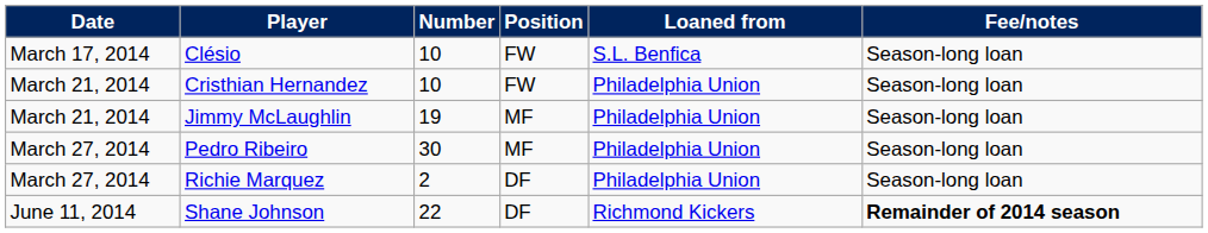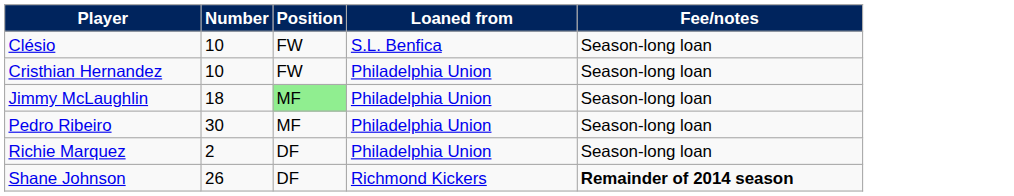 <table class="wikitable" style="text-align:left; font-size:95%;">
 <tr>
-<th style="color:white; background:#00245D; width:125px;">Date</th>
 <th style="color:white; background:#00245D; width:170px;">Player</th>
 <th style="color:white; background:#00245D; width:50px;">Number</th>
 <th style="color:white; background:#00245D; width:50px;">Position</th>
 <th style="color:white; background:#00245D; width:200px;">Loaned from</th>
 <th style="color:white; background:#00245D; width:250px;">Fee/notes</th>
 </tr>
 <tr>
-<td>March 17, 2014</td>
 <td> <a href='#'>Clésio</a></td>
 <td>10</td>
 <td>FW</td>
 <td> <a href='#'>S.L. Benfica</a></td>
 <td>Season-long loan</td>
 </tr>
 <tr>
-<td>March 21, 2014</td>
 <td> <a href='#'>Cristhian Hernandez</a></td>
 <td>10</td>
 <td>FW</td>
 <td> <a href='#'>Philadelphia Union</a></td>
 <td>Season-long loan</td>
 </tr>
 <tr>
-<td>March 21, 2014</td>
 <td> <a href='#'>Jimmy McLaughlin</a></td>
-<td>19</td>
-<td>MF</td>
+<td>18</td>
+<td style="background: lightgreen;">MF</td>
 <td> <a href='#'>Philadelphia Union</a></td>
 <td>Season-long loan</td>
 </tr>
 <tr>
-<td>March 27, 2014</td>
 <td> <a href='#'>Pedro Ribeiro</a></td>
 <td>30</td>
 <td>MF</td>
 <td> <a href='#'>Philadelphia Union</a></td>
 <td>Season-long loan</td>
 </tr>
 <tr>
-<td>March 27, 2014</td>
 <td> <a href='#'>Richie Marquez</a></td>
 <td>2</td>
 <td>DF</td>
 <td> <a href='#'>Philadelphia Union</a></td>
 <td>Season-long loan</td>
 </tr>
 <tr>
-<td>June 11, 2014</td>
 <td> <a href='#'>Shane Johnson</a></td>
-<td>22</td>
+<td>26</td>
 <td>DF</td>
 <td> <a href='#'>Richmond Kickers</a></td>
 <td><strong>Remainder of 2014 season</strong></td>
 </tr>
 </table>
